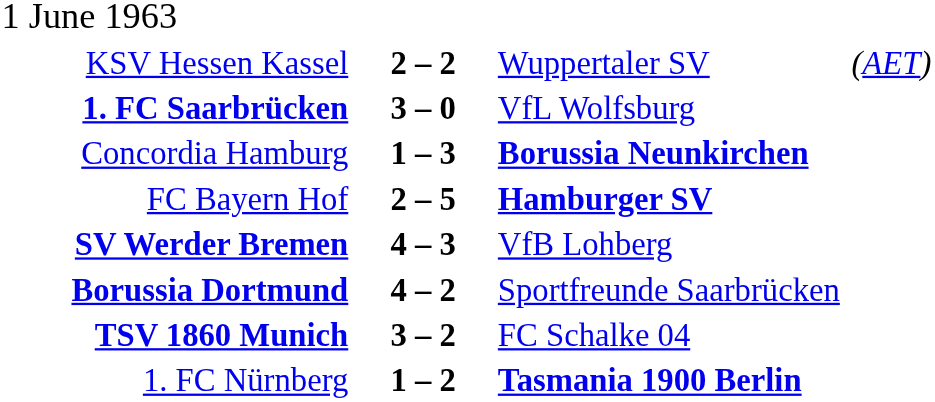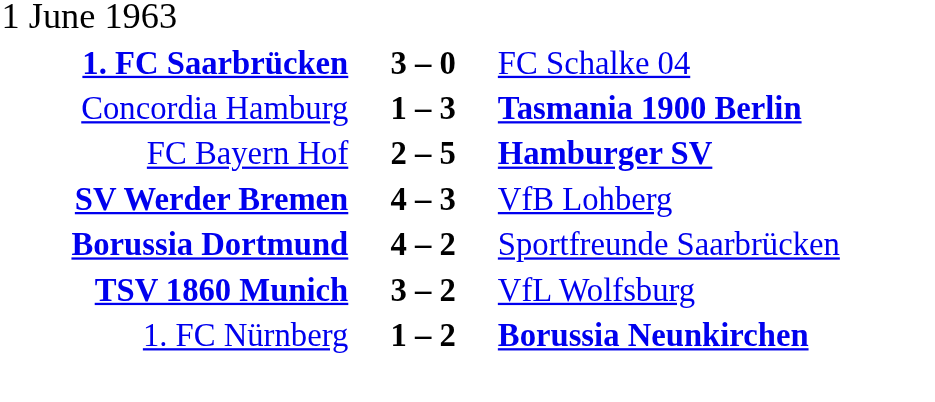 <table width=100% cellspacing=1>
 <tr>
 <th width=25%></th>
 <th width=10%></th>
 <th width=25%></th>
 <th></th>
 </tr>
 <tr>
 <td>1 June 1963</td>
 </tr>
 <tr style=font-size:90%>
-<td align=right><a href='#'>KSV Hessen Kassel</a></td>
-<td align=center><strong>2 – 2</strong></td>
-<td><a href='#'>Wuppertaler SV</a></td>
-<td><em>(<a href='#'>AET</a>)</em></td>
-</tr>
-<tr style=font-size:90%>
 <td align=right><strong><a href='#'>1. FC Saarbrücken</a></strong></td>
 <td align=center><strong>3 – 0</strong></td>
-<td><a href='#'>VfL Wolfsburg</a></td>
+<td><a href='#'>FC Schalke 04</a></td>
 </tr>
 <tr style=font-size:90%>
 <td align=right><a href='#'>Concordia Hamburg</a></td>
 <td align=center><strong>1 – 3</strong></td>
-<td><strong><a href='#'>Borussia Neunkirchen</a></strong></td>
+<td><strong><a href='#'>Tasmania 1900 Berlin</a></strong></td>
 </tr>
 <tr style=font-size:90%>
 <td align=right><a href='#'>FC Bayern Hof</a></td>
 <td align=center><strong>2 – 5</strong></td>
 <td><strong><a href='#'>Hamburger SV</a></strong></td>
 </tr>
 <tr style=font-size:90%>
 <td align=right><strong><a href='#'>SV Werder Bremen</a></strong></td>
 <td align=center><strong>4 – 3</strong></td>
 <td><a href='#'>VfB Lohberg</a></td>
 </tr>
 <tr style=font-size:90%>
 <td align=right><strong><a href='#'>Borussia Dortmund</a></strong></td>
 <td align=center><strong>4 – 2</strong></td>
 <td><a href='#'>Sportfreunde Saarbrücken</a></td>
 </tr>
 <tr style=font-size:90%>
 <td align=right><strong><a href='#'>TSV 1860 Munich</a></strong></td>
 <td align=center><strong>3 – 2</strong></td>
-<td><a href='#'>FC Schalke 04</a></td>
+<td><a href='#'>VfL Wolfsburg</a></td>
 </tr>
 <tr style=font-size:90%>
 <td align=right><a href='#'>1. FC Nürnberg</a></td>
 <td align=center><strong>1 – 2</strong></td>
-<td><strong><a href='#'>Tasmania 1900 Berlin</a></strong></td>
+<td><strong><a href='#'>Borussia Neunkirchen</a></strong></td>
 </tr>
 </table>
